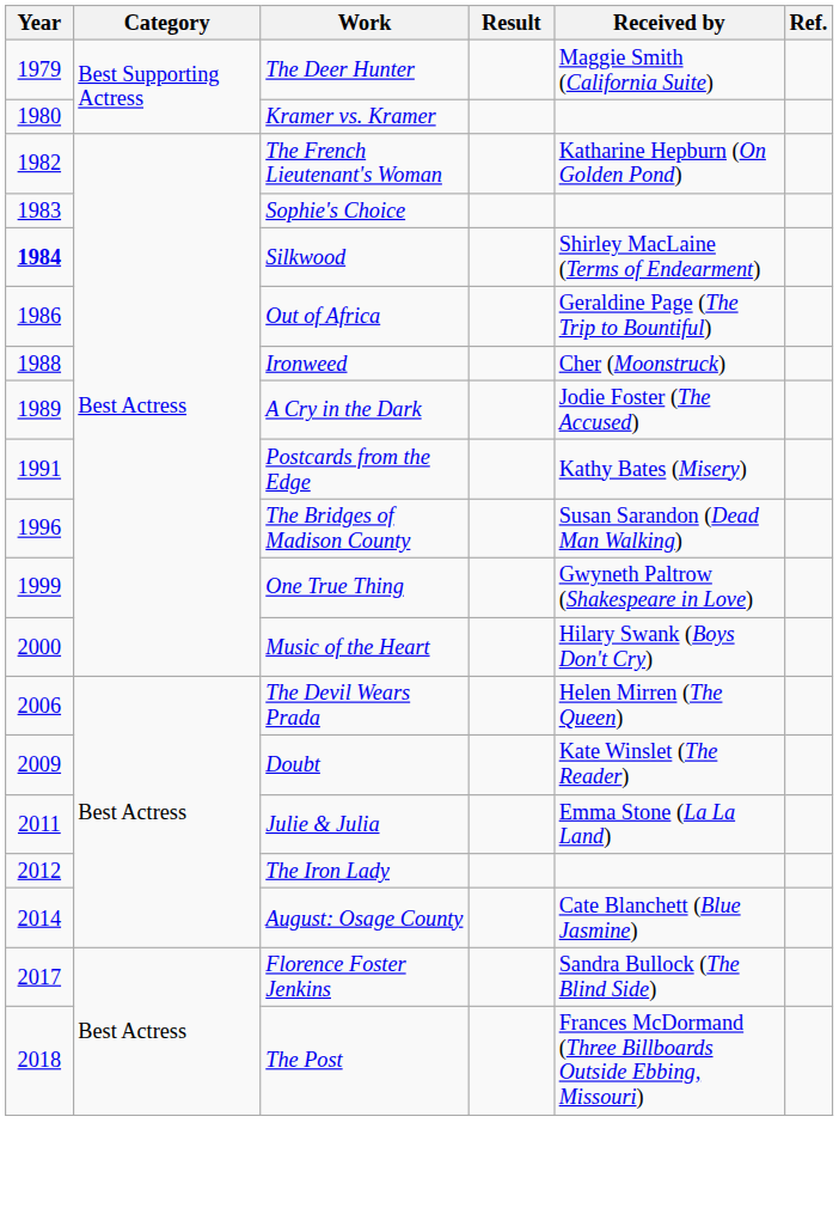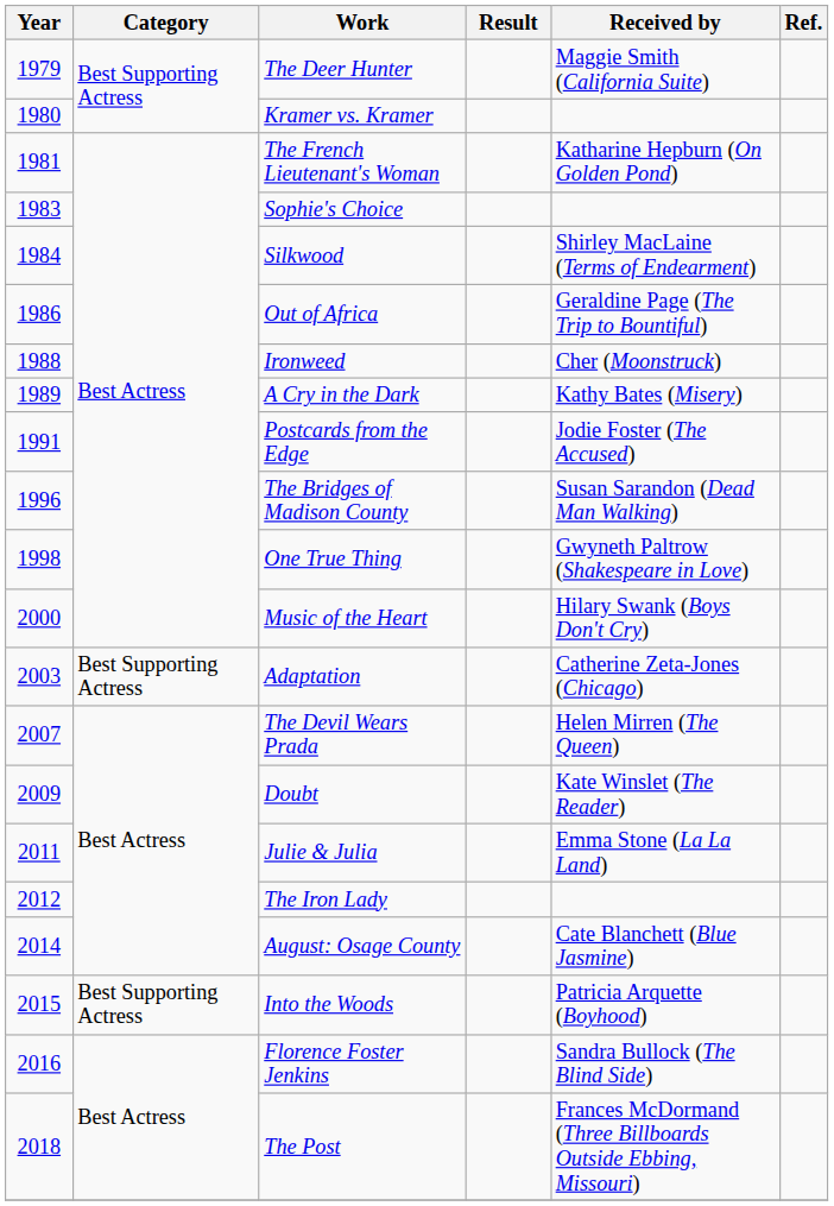 <table class="wikitable sortable">
 <tr>
 <th scope="col" style="width:4em;">Year</th>
 <th scope="col" style="width:16em;">Category</th>
 <th scope="col" style="width:18em;">Work</th>
 <th scope="col" style="width:5em;">Result</th>
 <th scope="col" style="width:20em;">Received by</th>
 <th class=unsortable>Ref.</th>
 </tr>
 <tr>
 <td style="text-align:center;"><a href='#'>1979</a></td>
 <td rowspan="2"><a href='#'>Best Supporting Actress</a></td>
 <td><em><a href='#'>The Deer Hunter</a></em></td>
 <td></td>
 <td><a href='#'>Maggie Smith</a> (<em><a href='#'>California Suite</a></em>)</td>
 <td style="text-align:center;"></td>
 </tr>
 <tr>
 <td style="text-align:center;"><a href='#'>1980</a></td>
 <td><em><a href='#'>Kramer vs. Kramer</a></em></td>
 <td></td>
 <td></td>
 <td style="text-align:center;"></td>
 </tr>
 <tr>
-<td style="text-align:center;"><a href='#'>1982</a></td>
+<td style="text-align:center;"><a href='#'>1981</a></td>
 <td rowspan="10"><a href='#'>Best Actress</a></td>
 <td><em><a href='#'>The French Lieutenant's Woman</a></em></td>
 <td></td>
 <td><a href='#'>Katharine Hepburn</a> (<em><a href='#'>On Golden Pond</a></em>)</td>
 <td style="text-align:center;"></td>
 </tr>
 <tr>
 <td style="text-align:center;"><a href='#'>1983</a></td>
 <td><em><a href='#'>Sophie's Choice</a></em></td>
 <td></td>
 <td></td>
 <td style="text-align:center;"></td>
 </tr>
 <tr>
-<td style="text-align:center;"><strong><a href='#'>1984</a></strong></td>
+<td style="text-align:center;"><a href='#'>1984</a></td>
 <td><em><a href='#'>Silkwood</a></em></td>
 <td></td>
 <td><a href='#'>Shirley MacLaine</a> (<em><a href='#'>Terms of Endearment</a></em>)</td>
 <td style="text-align:center;"></td>
 </tr>
 <tr>
 <td style="text-align:center;"><a href='#'>1986</a></td>
 <td><em><a href='#'>Out of Africa</a></em></td>
 <td></td>
 <td><a href='#'>Geraldine Page</a> (<em><a href='#'>The Trip to Bountiful</a></em>)</td>
 <td style="text-align:center;"></td>
 </tr>
 <tr>
 <td style="text-align:center;"><a href='#'>1988</a></td>
 <td><em><a href='#'>Ironweed</a></em></td>
 <td></td>
 <td><a href='#'>Cher</a> (<em><a href='#'>Moonstruck</a></em>)</td>
 <td style="text-align:center;"></td>
 </tr>
 <tr>
 <td style="text-align:center;"><a href='#'>1989</a></td>
 <td><em><a href='#'>A Cry in the Dark</a></em></td>
 <td></td>
-<td><a href='#'>Jodie Foster</a> (<em><a href='#'>The Accused</a></em>)</td>
+<td><a href='#'>Kathy Bates</a> (<em><a href='#'>Misery</a></em>)</td>
 <td style="text-align:center;"></td>
 </tr>
 <tr>
 <td style="text-align:center;"><a href='#'>1991</a></td>
 <td><em><a href='#'>Postcards from the Edge</a></em></td>
 <td></td>
-<td><a href='#'>Kathy Bates</a> (<em><a href='#'>Misery</a></em>)</td>
+<td><a href='#'>Jodie Foster</a> (<em><a href='#'>The Accused</a></em>)</td>
 <td style="text-align:center;"></td>
 </tr>
 <tr>
 <td style="text-align:center;"><a href='#'>1996</a></td>
 <td><em><a href='#'>The Bridges of Madison County</a></em></td>
 <td></td>
 <td><a href='#'>Susan Sarandon</a> (<em><a href='#'>Dead Man Walking</a></em>)</td>
 <td style="text-align:center;"></td>
 </tr>
 <tr>
-<td style="text-align:center;"><a href='#'>1999</a></td>
+<td style="text-align:center;"><a href='#'>1998</a></td>
 <td><em><a href='#'>One True Thing</a></em></td>
 <td></td>
 <td><a href='#'>Gwyneth Paltrow</a> (<em><a href='#'>Shakespeare in Love</a></em>)</td>
 <td style="text-align:center;"></td>
 </tr>
 <tr>
 <td style="text-align:center;"><a href='#'>2000</a></td>
 <td><em><a href='#'>Music of the Heart</a></em></td>
 <td></td>
 <td><a href='#'>Hilary Swank</a> (<em><a href='#'>Boys Don't Cry</a></em>)</td>
 <td style="text-align:center;"></td>
 </tr>
 <tr>
-<td style="text-align:center;"><a href='#'>2006</a></td>
+<td style="text-align:center;"><a href='#'>2003</a></td>
+<td>Best Supporting Actress</td>
+<td><em><a href='#'>Adaptation</a></em></td>
+<td></td>
+<td><a href='#'>Catherine Zeta-Jones</a> (<em><a href='#'>Chicago</a></em>)</td>
+<td style="text-align:center;"></td>
+</tr>
+<tr>
+<td style="text-align:center;"><a href='#'>2007</a></td>
 <td rowspan="5">Best Actress</td>
 <td><em><a href='#'>The Devil Wears Prada</a></em></td>
 <td></td>
 <td><a href='#'>Helen Mirren</a> (<em><a href='#'>The Queen</a></em>)</td>
 <td style="text-align:center;"></td>
 </tr>
 <tr>
 <td style="text-align:center;"><a href='#'>2009</a></td>
 <td><em><a href='#'>Doubt</a></em></td>
 <td></td>
 <td><a href='#'>Kate Winslet</a> (<em><a href='#'>The Reader</a></em>)</td>
 <td style="text-align:center;"></td>
 </tr>
 <tr>
 <td style="text-align:center;"><a href='#'>2011</a></td>
 <td><em><a href='#'>Julie & Julia</a></em></td>
 <td></td>
 <td><a href='#'>Emma Stone</a> (<em><a href='#'>La La Land</a></em>)</td>
 <td style="text-align:center;"></td>
 </tr>
 <tr>
 <td style="text-align:center;"><a href='#'>2012</a></td>
 <td><em><a href='#'>The Iron Lady</a></em></td>
 <td></td>
 <td></td>
 <td style="text-align:center;"></td>
 </tr>
 <tr>
 <td style="text-align:center;"><a href='#'>2014</a></td>
 <td><em><a href='#'>August: Osage County</a></em></td>
 <td></td>
 <td><a href='#'>Cate Blanchett</a> (<em><a href='#'>Blue Jasmine</a></em>)</td>
 <td style="text-align:center;"></td>
 </tr>
 <tr>
-<td style="text-align:center;"><a href='#'>2017</a></td>
+<td style="text-align:center;"><a href='#'>2015</a></td>
+<td>Best Supporting Actress</td>
+<td><em><a href='#'>Into the Woods</a></em></td>
+<td></td>
+<td><a href='#'>Patricia Arquette</a> (<em><a href='#'>Boyhood</a></em>)</td>
+<td style="text-align:center;"></td>
+</tr>
+<tr>
+<td style="text-align:center;"><a href='#'>2016</a></td>
 <td rowspan="2">Best Actress</td>
 <td><em><a href='#'>Florence Foster Jenkins</a></em></td>
 <td></td>
 <td><a href='#'>Sandra Bullock</a> (<em><a href='#'>The Blind Side</a></em>)</td>
 <td style="text-align:center;"></td>
 </tr>
 <tr>
 <td style="text-align:center;"><a href='#'>2018</a></td>
 <td><em><a href='#'>The Post</a></em></td>
 <td></td>
 <td><a href='#'>Frances McDormand</a> (<em><a href='#'>Three Billboards Outside Ebbing, Missouri</a></em>)</td>
 <td style="text-align:center;"></td>
 </tr>
 <tr>
 </tr>
 </table>
